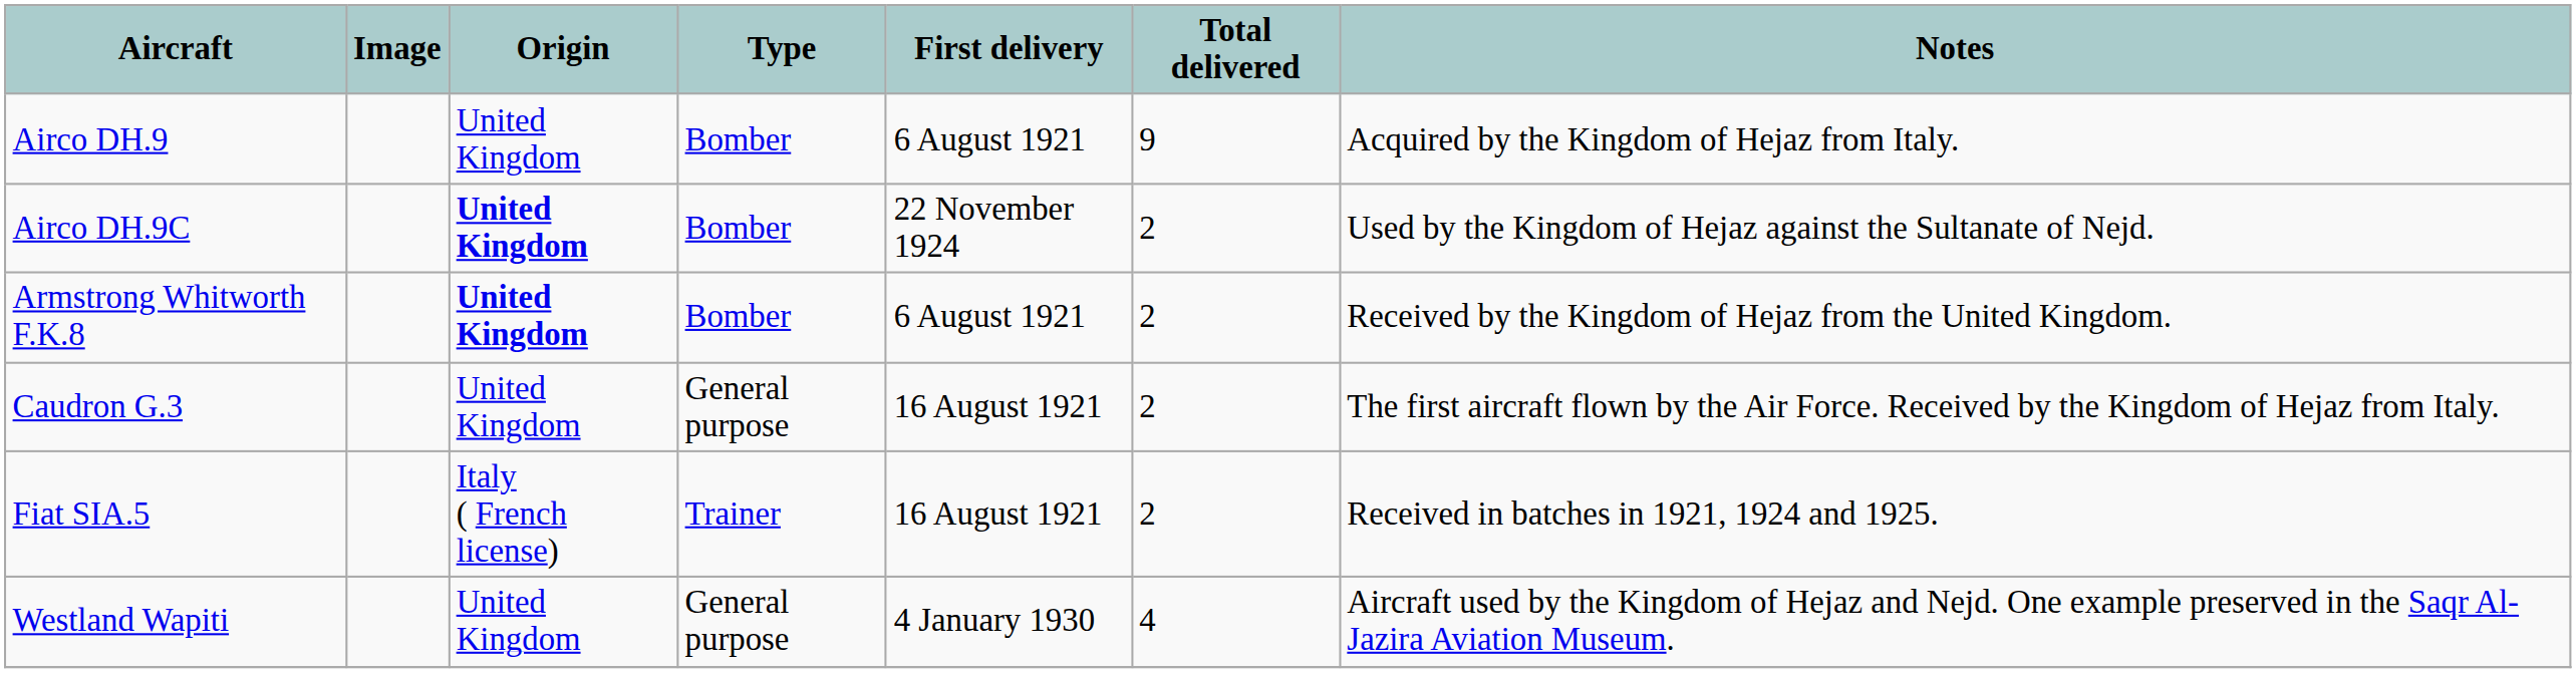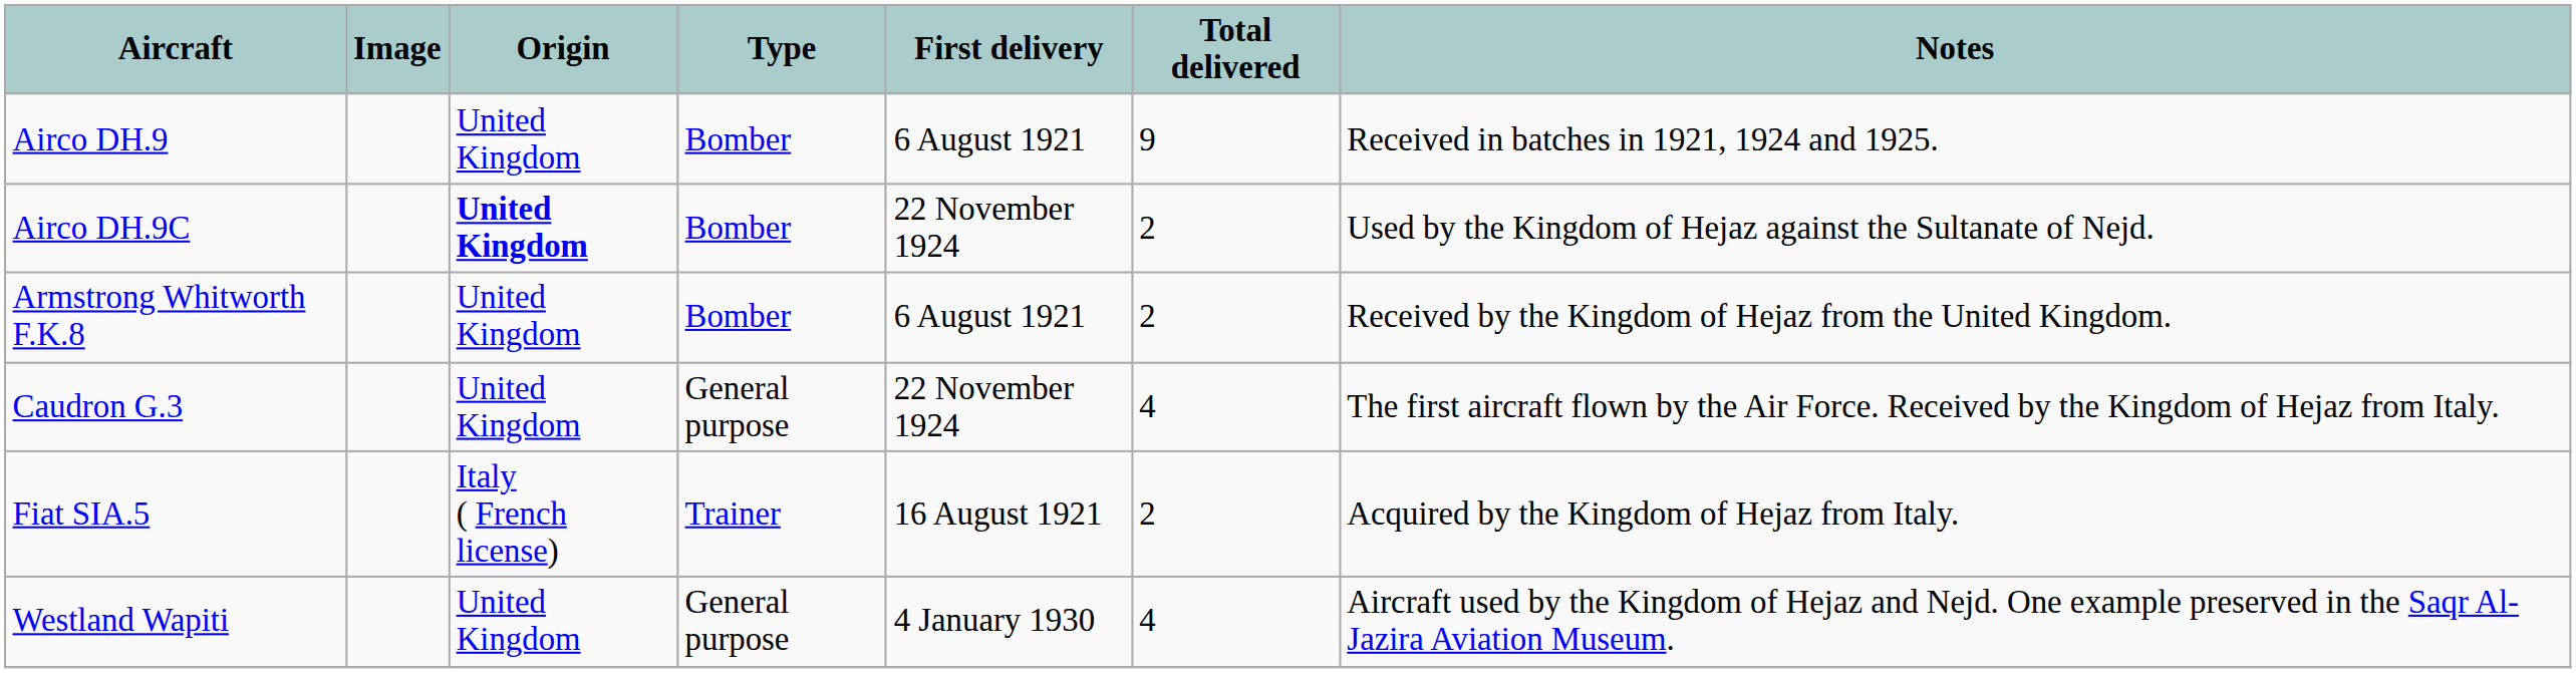 <table class="wikitable">
 <tr>
 <th style="text-align:center; background:#acc;">Aircraft</th>
 <th style="text-align:center; background:#acc;">Image</th>
 <th style="text-align:center; background:#acc;">Origin</th>
 <th style="text-align:center; background:#acc;">Type</th>
 <th style="text-align:center; background:#acc;">First delivery</th>
 <th style="text-align:center; background:#acc;">Total delivered</th>
 <th style="text-align:center; background:#acc;">Notes</th>
 </tr>
 <tr>
 <td><a href='#'>Airco DH.9</a></td>
 <td></td>
 <td> <a href='#'>United Kingdom</a></td>
 <td><a href='#'>Bomber</a></td>
 <td>6 August 1921</td>
 <td>9</td>
-<td>Acquired by the Kingdom of Hejaz from Italy.</td>
+<td>Received in batches in 1921, 1924 and 1925.</td>
 </tr>
 <tr>
 <td><a href='#'>Airco DH.9C</a></td>
 <td></td>
 <td><strong> <a href='#'>United Kingdom</a></strong></td>
 <td><a href='#'>Bomber</a></td>
 <td>22 November 1924</td>
 <td>2</td>
 <td>Used by the Kingdom of Hejaz against the Sultanate of Nejd.</td>
 </tr>
 <tr>
 <td><a href='#'>Armstrong Whitworth F.K.8</a></td>
 <td></td>
-<td><strong> <a href='#'>United Kingdom</a></strong></td>
+<td> <a href='#'>United Kingdom</a></td>
 <td><a href='#'>Bomber</a></td>
 <td>6 August 1921</td>
 <td>2</td>
 <td>Received by the Kingdom of Hejaz from the United Kingdom.</td>
 </tr>
 <tr>
 <td><a href='#'>Caudron G.3</a></td>
 <td></td>
 <td> <a href='#'>United Kingdom</a></td>
 <td>General purpose</td>
-<td>16 August 1921</td>
-<td>2</td>
+<td>22 November 1924</td>
+<td>4</td>
 <td>The first aircraft flown by the Air Force. Received by the Kingdom of Hejaz from Italy.</td>
 </tr>
 <tr>
 <td><a href='#'>Fiat SIA.5</a></td>
 <td></td>
 <td> <a href='#'>Italy</a><br>( <a href='#'>French</a> <a href='#'>license</a>)</td>
 <td><a href='#'>Trainer</a></td>
 <td>16 August 1921</td>
 <td>2</td>
-<td>Received in batches in 1921, 1924 and 1925.</td>
+<td>Acquired by the Kingdom of Hejaz from Italy.</td>
 </tr>
 <tr>
 <td><a href='#'>Westland Wapiti</a></td>
 <td></td>
 <td> <a href='#'>United Kingdom</a></td>
 <td>General purpose</td>
 <td>4 January 1930</td>
 <td>4</td>
 <td>Aircraft used by the Kingdom of Hejaz and Nejd. One example preserved in the <a href='#'>Saqr Al-Jazira Aviation Museum</a>.</td>
 </tr>
 <tr>
 </tr>
 </table>
